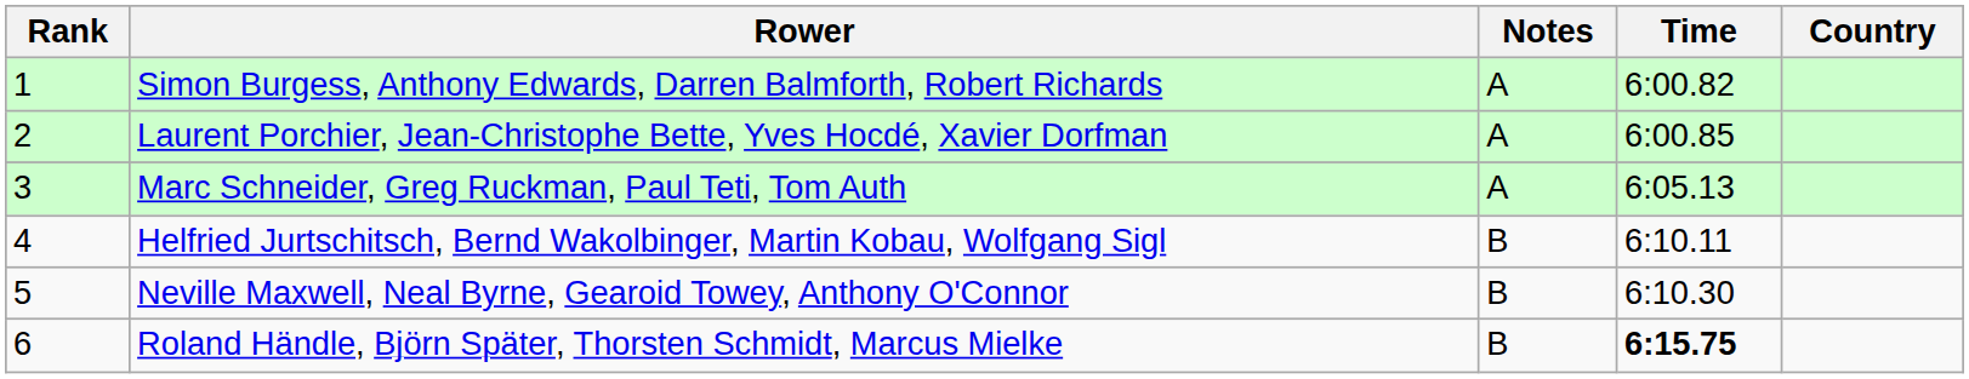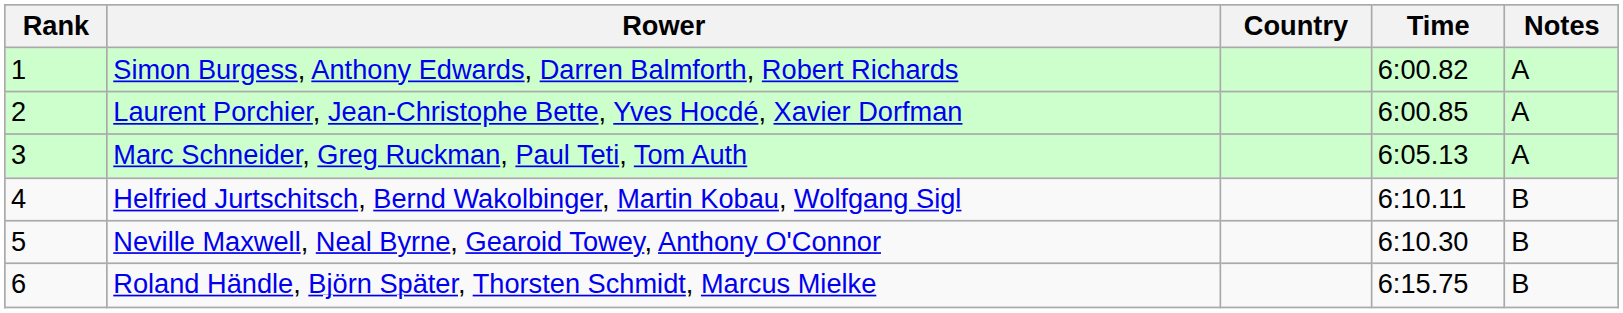 <table class="wikitable sortable" width=60%>
 <tr>
 <th>Rank</th>
 <th>Rower</th>
+<th>Country</th>
+<th>Time</th>
 <th>Notes</th>
-<th>Time</th>
-<th>Country</th>
 </tr>
 <tr bgcolor=ccffcc>
 <td>1</td>
 <td><a href='#'>Simon Burgess</a>, <a href='#'>Anthony Edwards</a>, <a href='#'>Darren Balmforth</a>, <a href='#'>Robert Richards</a></td>
+<td></td>
+<td>6:00.82</td>
 <td>A</td>
-<td>6:00.82</td>
-<td></td>
 </tr>
 <tr bgcolor=ccffcc>
 <td>2</td>
 <td><a href='#'>Laurent Porchier</a>, <a href='#'>Jean-Christophe Bette</a>, <a href='#'>Yves Hocdé</a>, <a href='#'>Xavier Dorfman</a></td>
+<td></td>
+<td>6:00.85</td>
 <td>A</td>
-<td>6:00.85</td>
-<td></td>
 </tr>
 <tr bgcolor=ccffcc>
 <td>3</td>
 <td><a href='#'>Marc Schneider</a>, <a href='#'>Greg Ruckman</a>, <a href='#'>Paul Teti</a>, <a href='#'>Tom Auth</a></td>
+<td></td>
+<td>6:05.13</td>
 <td>A</td>
-<td>6:05.13</td>
-<td></td>
 </tr>
 <tr>
 <td>4</td>
 <td><a href='#'>Helfried Jurtschitsch</a>, <a href='#'>Bernd Wakolbinger</a>, <a href='#'>Martin Kobau</a>, <a href='#'>Wolfgang Sigl</a></td>
+<td></td>
+<td>6:10.11</td>
 <td>B</td>
-<td>6:10.11</td>
-<td></td>
 </tr>
 <tr>
 <td>5</td>
 <td><a href='#'>Neville Maxwell</a>, <a href='#'>Neal Byrne</a>, <a href='#'>Gearoid Towey</a>, <a href='#'>Anthony O'Connor</a></td>
+<td></td>
+<td>6:10.30</td>
 <td>B</td>
-<td>6:10.30</td>
-<td></td>
 </tr>
 <tr>
 <td>6</td>
 <td><a href='#'>Roland Händle</a>, <a href='#'>Björn Später</a>, <a href='#'>Thorsten Schmidt</a>, <a href='#'>Marcus Mielke</a></td>
+<td></td>
+<td>6:15.75</td>
 <td>B</td>
-<td><strong>6:15.75</strong></td>
-<td></td>
 </tr>
 </table>
